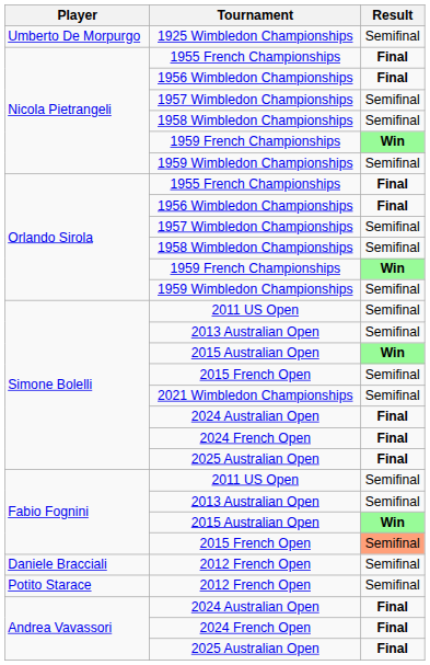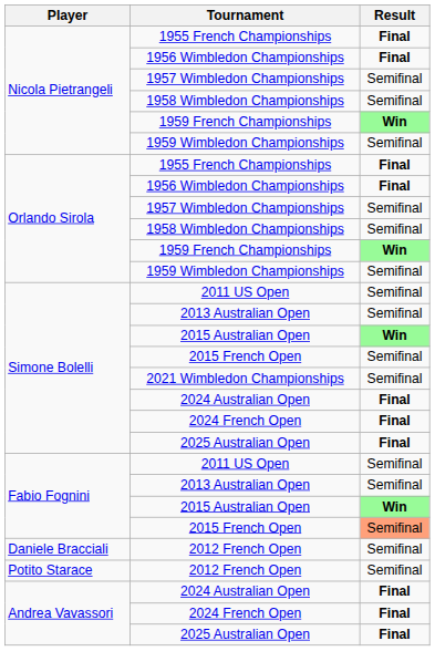 <table class="wikitable" width=40% style="font-size:100%; text-align:center;">
 <tr>
 <th>Player</th>
 <th>Tournament</th>
 <th>Result</th>
-</tr>
-<tr>
-<td align=left><a href='#'>Umberto De Morpurgo</a></td>
-<td><a href='#'>1925 Wimbledon Championships</a></td>
-<td>Semifinal</td>
 </tr>
 <tr>
 <td align=left rowspan=6><a href='#'>Nicola Pietrangeli</a></td>
 <td><a href='#'>1955 French Championships</a></td>
 <td><strong>Final</strong></td>
 </tr>
 <tr>
 <td><a href='#'>1956 Wimbledon Championships</a></td>
 <td><strong>Final</strong></td>
 </tr>
 <tr>
 <td><a href='#'>1957 Wimbledon Championships</a></td>
 <td>Semifinal</td>
 </tr>
 <tr>
 <td><a href='#'>1958 Wimbledon Championships</a></td>
 <td>Semifinal</td>
 </tr>
 <tr>
 <td><a href='#'>1959 French Championships</a></td>
 <td bgcolor=palegreen><strong>Win</strong></td>
 </tr>
 <tr>
 <td><a href='#'>1959 Wimbledon Championships</a></td>
 <td>Semifinal</td>
 </tr>
 <tr>
 <td align=left rowspan=6><a href='#'>Orlando Sirola</a></td>
 <td><a href='#'>1955 French Championships</a></td>
 <td><strong>Final</strong></td>
 </tr>
 <tr>
 <td><a href='#'>1956 Wimbledon Championships</a></td>
 <td><strong>Final</strong></td>
 </tr>
 <tr>
 <td><a href='#'>1957 Wimbledon Championships</a></td>
 <td>Semifinal</td>
 </tr>
 <tr>
 <td><a href='#'>1958 Wimbledon Championships</a></td>
 <td>Semifinal</td>
 </tr>
 <tr>
 <td><a href='#'>1959 French Championships</a></td>
 <td bgcolor=palegreen><strong>Win</strong></td>
 </tr>
 <tr>
 <td><a href='#'>1959 Wimbledon Championships</a></td>
 <td>Semifinal</td>
 </tr>
 <tr>
 <td align=left rowspan=8><a href='#'>Simone Bolelli</a></td>
 <td><a href='#'>2011 US Open</a></td>
 <td>Semifinal</td>
 </tr>
 <tr>
 <td><a href='#'>2013 Australian Open</a></td>
 <td>Semifinal</td>
 </tr>
 <tr>
 <td><a href='#'>2015 Australian Open</a></td>
 <td bgcolor=palegreen><strong>Win</strong></td>
 </tr>
 <tr>
 <td><a href='#'>2015 French Open</a></td>
 <td>Semifinal</td>
 </tr>
 <tr>
 <td><a href='#'>2021 Wimbledon Championships</a></td>
 <td>Semifinal</td>
 </tr>
 <tr>
 <td><a href='#'>2024 Australian Open</a></td>
 <td><strong>Final</strong></td>
 </tr>
 <tr>
 <td><a href='#'>2024 French Open</a></td>
 <td><strong>Final</strong></td>
 </tr>
 <tr>
 <td><a href='#'>2025 Australian Open</a></td>
 <td><strong>Final</strong></td>
 </tr>
 <tr>
 <td align=left rowspan=4><a href='#'>Fabio Fognini</a></td>
 <td><a href='#'>2011 US Open</a></td>
 <td>Semifinal</td>
 </tr>
 <tr>
 <td><a href='#'>2013 Australian Open</a></td>
 <td>Semifinal</td>
 </tr>
 <tr>
 <td><a href='#'>2015 Australian Open</a></td>
 <td bgcolor=palegreen><strong>Win</strong></td>
 </tr>
 <tr>
 <td><a href='#'>2015 French Open</a></td>
 <td style="background: lightsalmon;">Semifinal</td>
 </tr>
 <tr>
 <td align=left><a href='#'>Daniele Bracciali</a></td>
 <td><a href='#'>2012 French Open</a></td>
 <td>Semifinal</td>
 </tr>
 <tr>
 <td align=left><a href='#'>Potito Starace</a></td>
 <td><a href='#'>2012 French Open</a></td>
 <td>Semifinal</td>
 </tr>
 <tr>
 <td align=left rowspan=3><a href='#'>Andrea Vavassori</a></td>
 <td><a href='#'>2024 Australian Open</a></td>
 <td><strong>Final</strong></td>
 </tr>
 <tr>
 <td><a href='#'>2024 French Open</a></td>
 <td><strong>Final</strong></td>
 </tr>
 <tr>
 <td><a href='#'>2025 Australian Open</a></td>
 <td><strong>Final</strong></td>
 </tr>
 </table>
